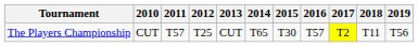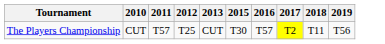 <table class="wikitable" style="font-size:95%;text-align:center;">
 <tr>
 <th>Tournament</th>
 <th>2010</th>
 <th>2011</th>
 <th>2012</th>
 <th>2013</th>
-<th>2014</th>
 <th>2015</th>
 <th>2016</th>
 <th>2017</th>
 <th>2018</th>
 <th>2019</th>
 </tr>
 <tr>
 <td align=left><a href='#'>The Players Championship</a></td>
 <td>CUT</td>
 <td>T57</td>
 <td>T25</td>
 <td>CUT</td>
-<td>T65</td>
 <td>T30</td>
 <td>T57</td>
 <td style="background:yellow;">T2</td>
 <td>T11</td>
 <td>T56</td>
 </tr>
 </table>
